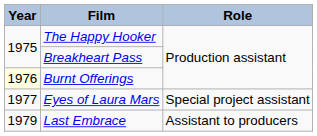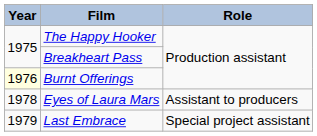 <table class="wikitable" style="font-size:95%;">
 <tr>
 <th style="background:#B0C4DE;">Year</th>
 <th style="background:#B0C4DE;">Film</th>
 <th style="background:#B0C4DE;">Role</th>
 </tr>
 <tr>
 <td rowspan=2>1975</td>
 <td><em><a href='#'>The Happy Hooker</a></em></td>
 <td rowspan=3>Production assistant</td>
 </tr>
 <tr>
 <td><em><a href='#'>Breakheart Pass</a></em></td>
 </tr>
 <tr>
 <td style="background: lightyellow;">1976</td>
 <td><em><a href='#'>Burnt Offerings</a></em></td>
 </tr>
 <tr>
-<td>1977</td>
+<td>1978</td>
 <td><em><a href='#'>Eyes of Laura Mars</a></em></td>
-<td>Special project assistant</td>
+<td>Assistant to producers</td>
 </tr>
 <tr>
 <td>1979</td>
 <td><em><a href='#'>Last Embrace</a></em></td>
-<td>Assistant to producers</td>
+<td>Special project assistant</td>
 </tr>
 </table>
